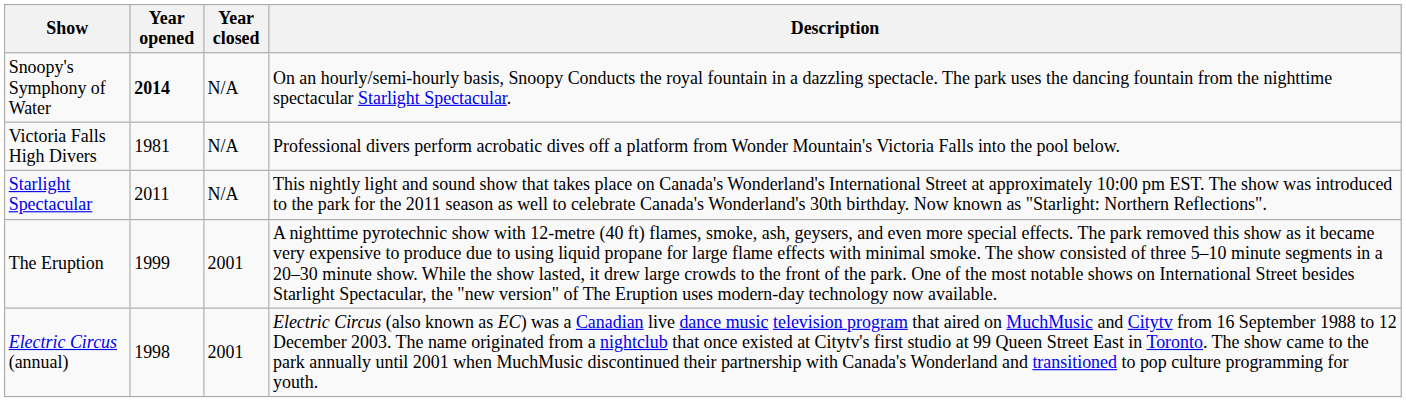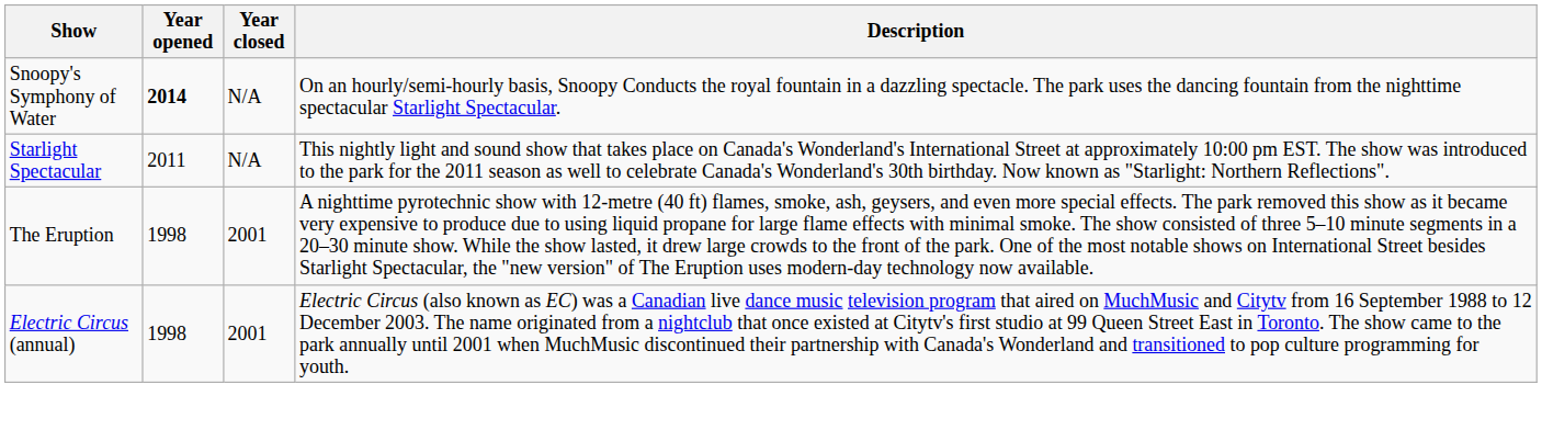 <table class="wikitable">
 <tr>
 <th>Show</th>
 <th>Year opened</th>
 <th>Year closed</th>
 <th>Description</th>
 </tr>
 <tr>
 <td>Snoopy's Symphony of Water</td>
 <td><strong>2014</strong></td>
 <td>N/A</td>
 <td>On an hourly/semi-hourly basis, Snoopy Conducts the royal fountain in a dazzling spectacle. The park uses the dancing fountain from the nighttime spectacular <a href='#'>Starlight Spectacular</a>.</td>
 </tr>
 <tr>
-<td>Victoria Falls High Divers</td>
-<td>1981</td>
-<td>N/A</td>
-<td>Professional divers perform acrobatic dives off a  platform from Wonder Mountain's Victoria Falls into the pool below.</td>
-</tr>
-<tr>
 <td><a href='#'>Starlight Spectacular</a></td>
 <td>2011</td>
 <td>N/A</td>
 <td>This nightly light and sound show that takes place on Canada's Wonderland's International Street at approximately 10:00 pm EST. The show was introduced to the park for the 2011 season as well to celebrate Canada's Wonderland's 30th birthday. Now known as "Starlight: Northern Reflections".</td>
 </tr>
 <tr>
 <td>The Eruption</td>
-<td>1999</td>
+<td>1998</td>
 <td>2001</td>
 <td>A nighttime pyrotechnic show with 12-metre (40 ft) flames, smoke, ash, geysers, and even more special effects. The park removed this show as it became very expensive to produce due to using liquid propane for large flame effects with minimal smoke. The show consisted of three 5–10 minute segments in a 20–30 minute show. While the show lasted, it drew large crowds to the front of the park. One of the most notable shows on International Street besides Starlight Spectacular, the "new version" of The Eruption uses modern-day technology now available.</td>
 </tr>
 <tr>
 <td><em><a href='#'>Electric Circus</a></em> (annual)</td>
 <td>1998</td>
 <td>2001</td>
 <td><em>Electric Circus</em> (also known as <em>EC</em>) was a <a href='#'>Canadian</a> live <a href='#'>dance music</a> <a href='#'>television program</a> that aired on <a href='#'>MuchMusic</a> and <a href='#'>Citytv</a> from 16 September 1988 to 12 December 2003. The name originated from a <a href='#'>nightclub</a> that once existed at Citytv's first studio at 99 Queen Street East in <a href='#'>Toronto</a>. The show came to the park annually until 2001 when MuchMusic discontinued their partnership with Canada's Wonderland and <a href='#'>transitioned</a> to pop culture programming for youth.</td>
 </tr>
 </table>
